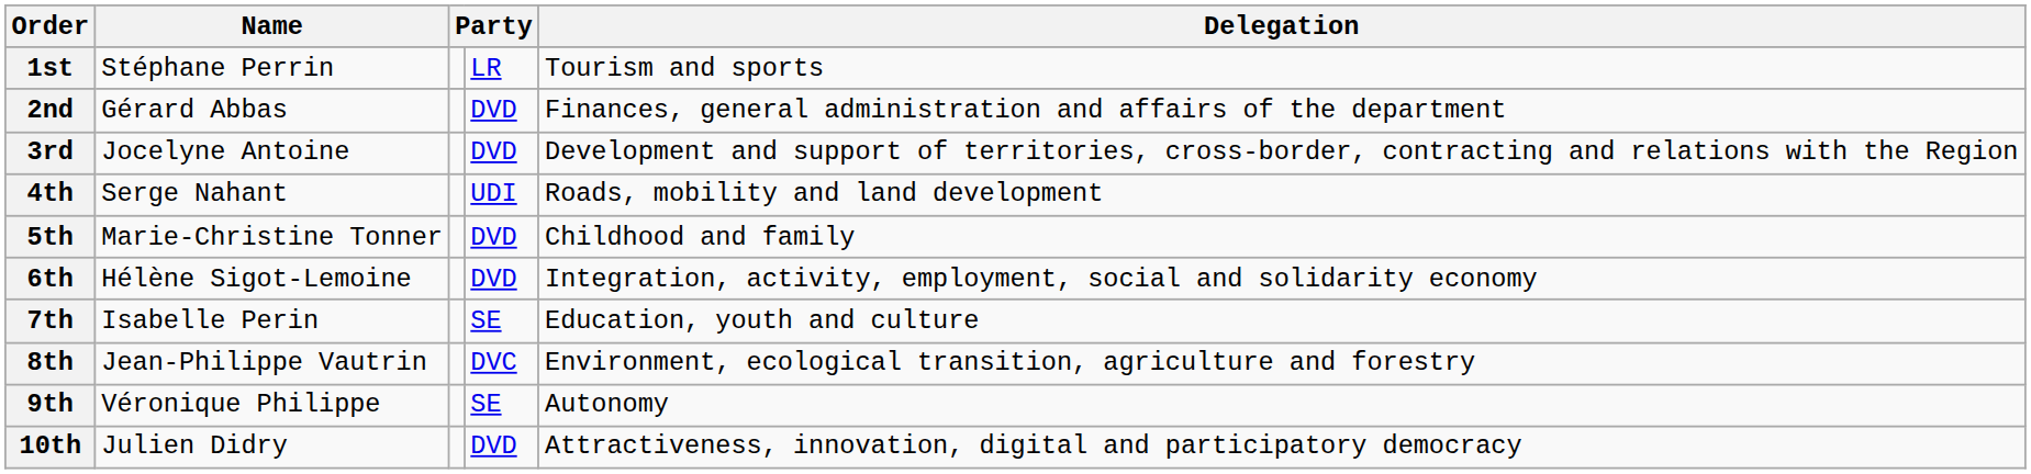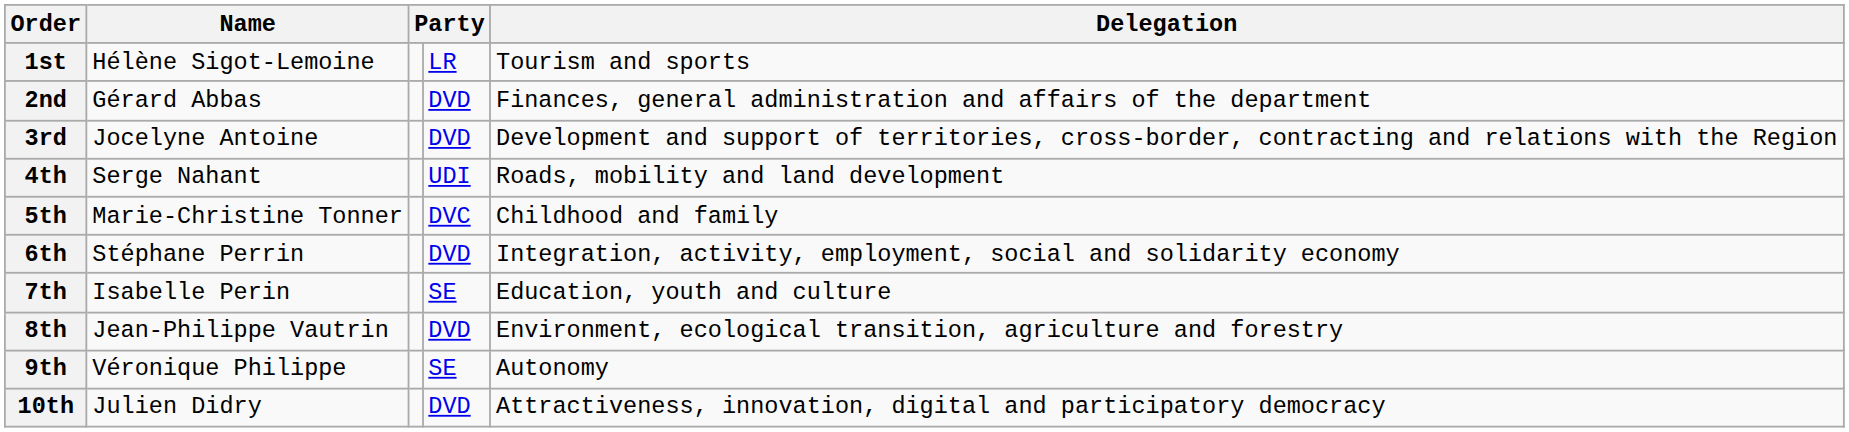 <table class="wikitable sortable">
 <tr>
 <th>Order</th>
 <th>Name</th>
 <th colspan="2">Party</th>
 <th>Delegation</th>
 </tr>
 <tr>
 <th>1st</th>
-<td>Stéphane Perrin</td>
+<td>Hélène Sigot-Lemoine</td>
 <td></td>
 <td><a href='#'>LR</a></td>
 <td>Tourism and sports</td>
 </tr>
 <tr>
 <th>2nd</th>
 <td>Gérard Abbas</td>
 <td></td>
 <td><a href='#'>DVD</a></td>
 <td>Finances, general administration and affairs of the department</td>
 </tr>
 <tr>
 <th>3rd</th>
 <td>Jocelyne Antoine</td>
 <td></td>
 <td><a href='#'>DVD</a></td>
 <td>Development and support of territories, cross-border, contracting and relations with the Region</td>
 </tr>
 <tr>
 <th>4th</th>
 <td>Serge Nahant</td>
 <td></td>
 <td><a href='#'>UDI</a></td>
 <td>Roads, mobility and land development</td>
 </tr>
 <tr>
 <th>5th</th>
 <td>Marie-Christine Tonner</td>
 <td></td>
-<td><a href='#'>DVD</a></td>
+<td><a href='#'>DVC</a></td>
 <td>Childhood and family</td>
 </tr>
 <tr>
 <th>6th</th>
-<td>Hélène Sigot-Lemoine</td>
+<td>Stéphane Perrin</td>
 <td></td>
 <td><a href='#'>DVD</a></td>
 <td>Integration, activity, employment, social and solidarity economy</td>
 </tr>
 <tr>
 <th>7th</th>
 <td>Isabelle Perin</td>
 <td></td>
 <td><a href='#'>SE</a></td>
 <td>Education, youth and culture</td>
 </tr>
 <tr>
 <th>8th</th>
 <td>Jean-Philippe Vautrin</td>
 <td></td>
-<td><a href='#'>DVC</a></td>
+<td><a href='#'>DVD</a></td>
 <td>Environment, ecological transition, agriculture and forestry</td>
 </tr>
 <tr>
 <th>9th</th>
 <td>Véronique Philippe</td>
 <td></td>
 <td><a href='#'>SE</a></td>
 <td>Autonomy</td>
 </tr>
 <tr>
 <th>10th</th>
 <td>Julien Didry</td>
 <td></td>
 <td><a href='#'>DVD</a></td>
 <td>Attractiveness, innovation, digital and participatory democracy</td>
 </tr>
 </table>
